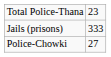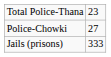 <table class="wikitable">
 <tr>
 <td>Total Police-Thana</td>
 <td>23</td>
 </tr>
 <tr>
+<td>Police-Chowki</td>
+<td>27</td>
+</tr>
+<tr>
 <td>Jails (prisons)</td>
 <td>333</td>
 </tr>
-<tr>
-<td>Police-Chowki</td>
-<td>27</td>
-</tr>
 </table>
